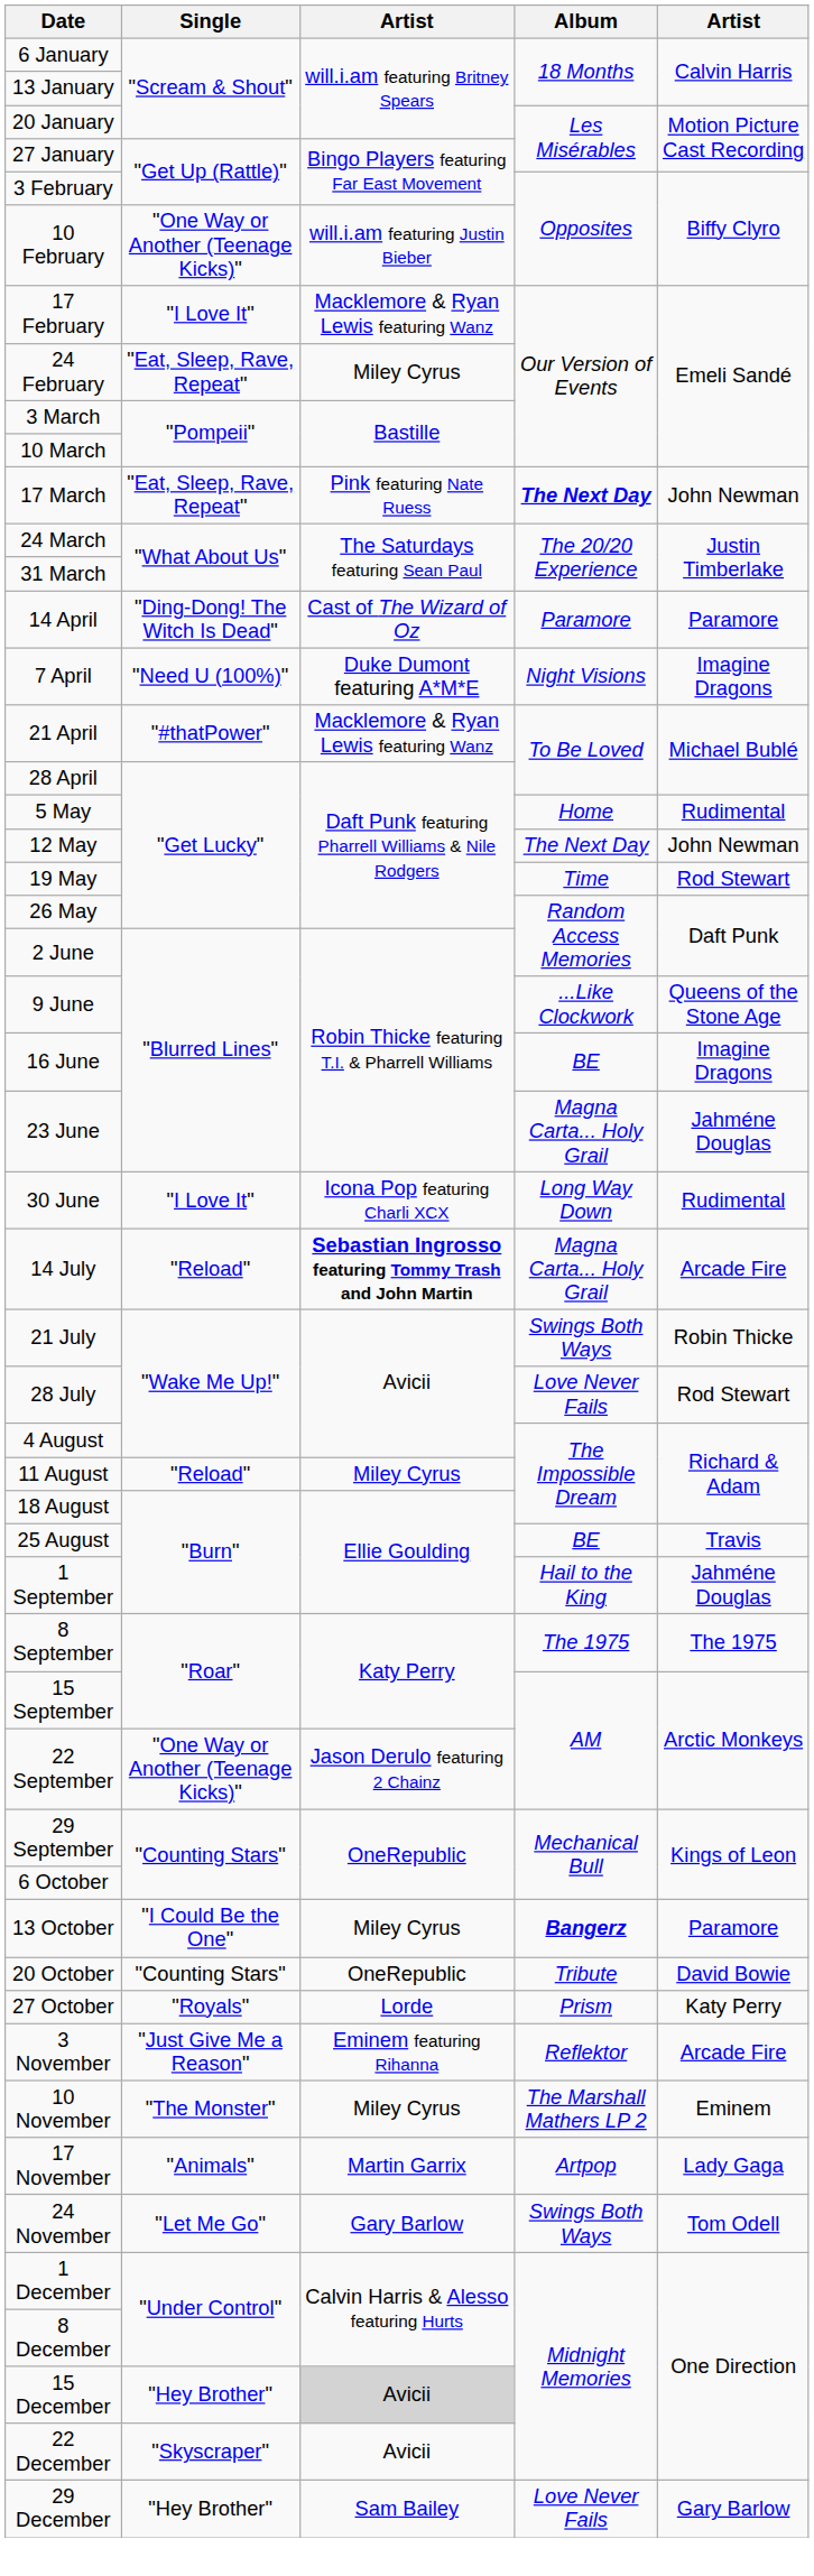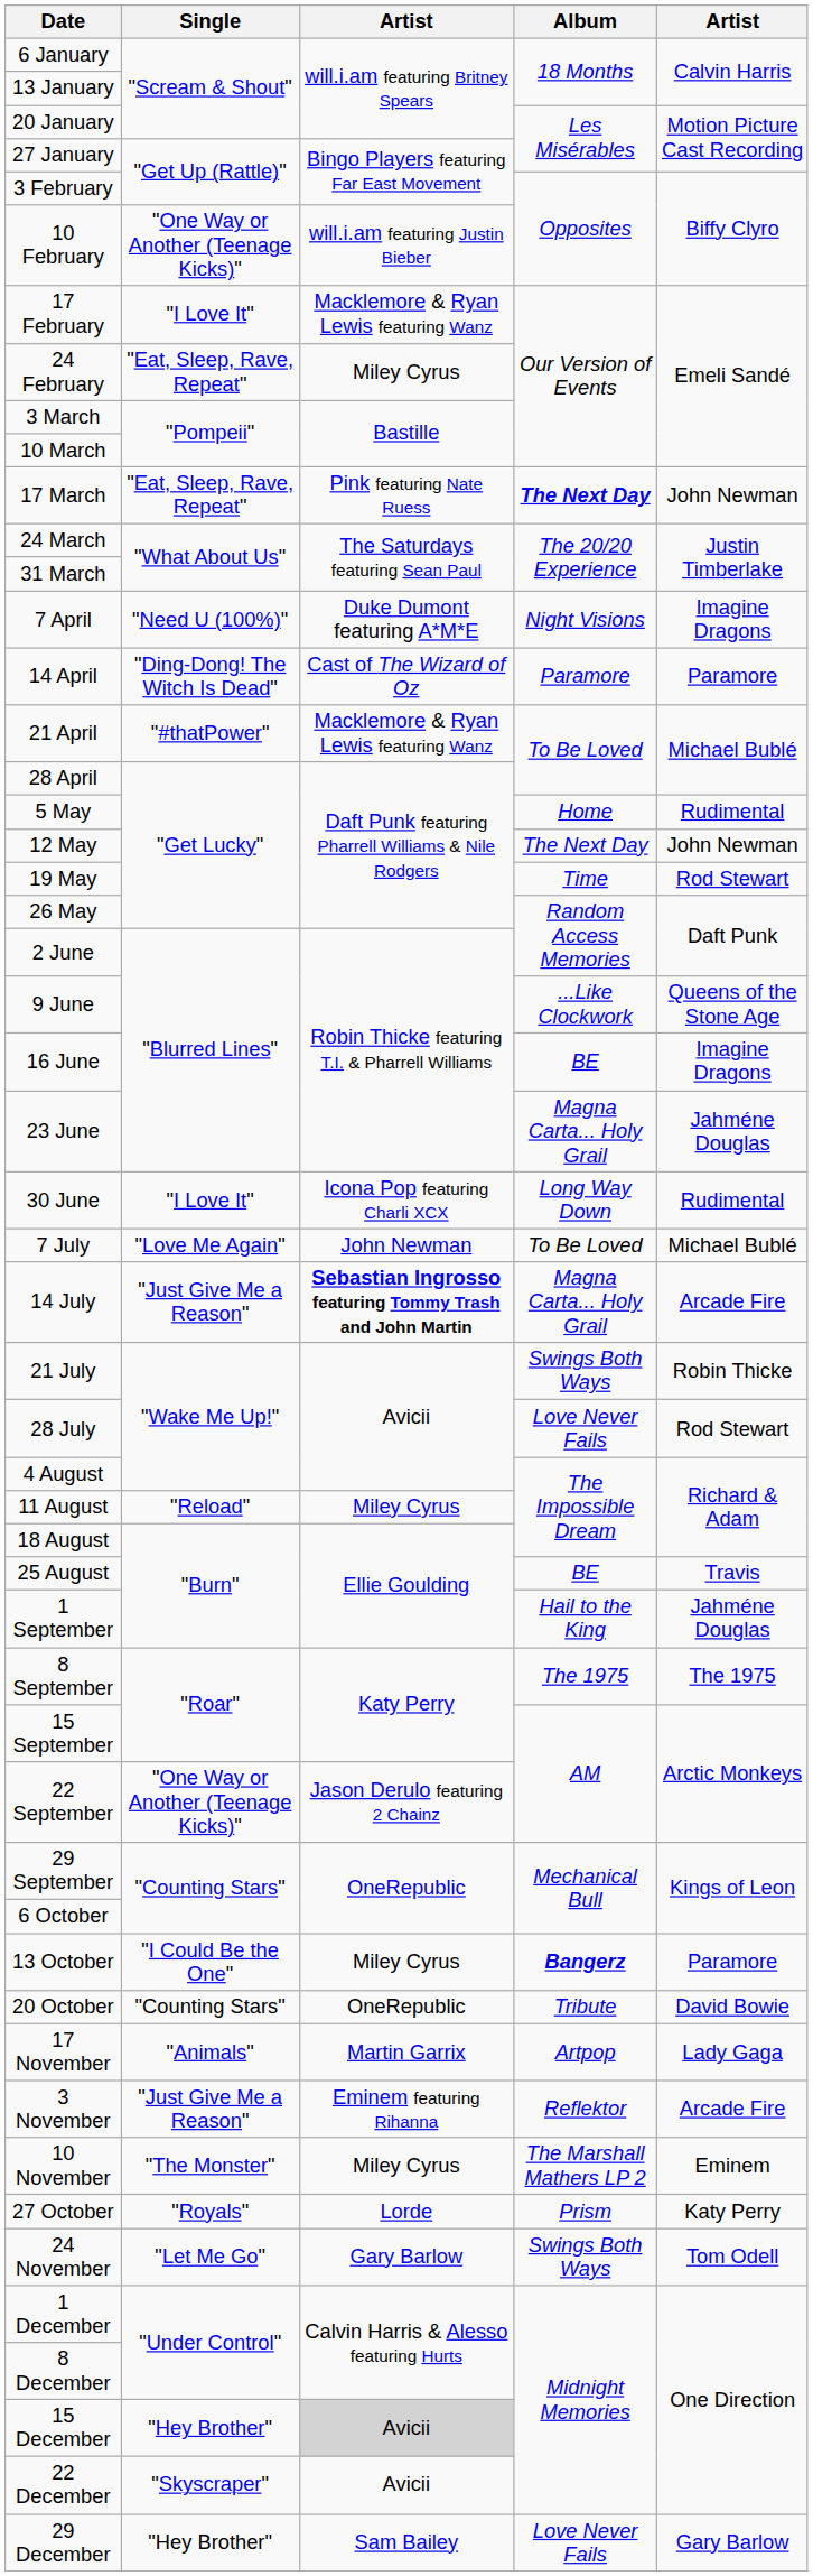 <table class="wikitable" style="font-size:97%; text-align:center;">
 <tr>
 <th>Date</th>
 <th>Single</th>
 <th>Artist</th>
 <th>Album</th>
 <th>Artist</th>
 </tr>
 <tr>
 <td>6 January</td>
 <td rowspan="3">"<a href='#'>Scream & Shout</a>"</td>
 <td rowspan="3"><a href='#'>will.i.am</a> <small> featuring <a href='#'>Britney Spears</a> </small></td>
 <td rowspan="2"><em><a href='#'>18 Months</a></em></td>
 <td rowspan="2"><a href='#'>Calvin Harris</a></td>
 </tr>
 <tr>
 <td>13 January</td>
 </tr>
 <tr>
 <td>20 January</td>
 <td rowspan="2"><em><a href='#'>Les Misérables</a></em></td>
 <td rowspan="2"><a href='#'>Motion Picture Cast Recording</a></td>
 </tr>
 <tr>
 <td>27 January</td>
 <td rowspan="2">"<a href='#'>Get Up (Rattle)</a>"</td>
 <td rowspan="2"><a href='#'>Bingo Players</a> <small> featuring <a href='#'>Far East Movement</a> </small></td>
 </tr>
 <tr>
 <td>3 February</td>
 <td rowspan="2"><em><a href='#'>Opposites</a></em></td>
 <td rowspan="2"><a href='#'>Biffy Clyro</a></td>
 </tr>
 <tr>
 <td>10 February</td>
 <td>"<a href='#'>One Way or Another (Teenage Kicks)</a>"</td>
 <td><a href='#'>will.i.am</a> <small> featuring <a href='#'>Justin Bieber</a> </small></td>
 </tr>
 <tr>
 <td>17 February</td>
 <td>"<a href='#'>I Love It</a>"</td>
 <td><a href='#'>Macklemore</a> & <a href='#'>Ryan Lewis</a> <small> featuring <a href='#'>Wanz</a> </small></td>
 <td rowspan="4"><em>Our Version of Events</em></td>
 <td rowspan="4">Emeli Sandé</td>
 </tr>
 <tr>
 <td>24 February</td>
 <td>"<a href='#'>Eat, Sleep, Rave, Repeat</a>"</td>
 <td>Miley Cyrus</td>
 </tr>
 <tr>
 <td>3 March</td>
 <td rowspan="2">"<a href='#'>Pompeii</a>"</td>
 <td rowspan="2"><a href='#'>Bastille</a></td>
 </tr>
 <tr>
 <td>10 March</td>
 </tr>
 <tr>
 <td>17 March</td>
 <td>"<a href='#'>Eat, Sleep, Rave, Repeat</a>"</td>
 <td><a href='#'>Pink</a> <small> featuring <a href='#'>Nate Ruess</a> </small></td>
 <td><strong><em><a href='#'>The Next Day</a></em></strong></td>
 <td>John Newman</td>
 </tr>
 <tr>
 <td>24 March</td>
 <td rowspan="2">"<a href='#'>What About Us</a>"</td>
 <td rowspan="2"><a href='#'>The Saturdays</a> <small> featuring <a href='#'>Sean Paul</a> </small></td>
 <td rowspan="2"><em><a href='#'>The 20/20 Experience</a></em></td>
 <td rowspan="2"><a href='#'>Justin Timberlake</a></td>
 </tr>
 <tr>
 <td>31 March</td>
 </tr>
 <tr>
+<td>7 April</td>
+<td>"<a href='#'>Need U (100%)</a>"</td>
+<td><a href='#'>Duke Dumont</a> featuring <a href='#'>A*M*E</a></td>
+<td><em><a href='#'>Night Visions</a></em></td>
+<td><a href='#'>Imagine Dragons</a></td>
+</tr>
+<tr>
 <td>14 April</td>
 <td>"<a href='#'>Ding-Dong! The Witch Is Dead</a>"</td>
 <td><a href='#'>Cast of <em>The Wizard of Oz</em></a></td>
 <td><em><a href='#'>Paramore</a></em></td>
 <td><a href='#'>Paramore</a></td>
-</tr>
-<tr>
-<td>7 April</td>
-<td>"<a href='#'>Need U (100%)</a>"</td>
-<td><a href='#'>Duke Dumont</a> featuring <a href='#'>A*M*E</a></td>
-<td><em><a href='#'>Night Visions</a></em></td>
-<td><a href='#'>Imagine Dragons</a></td>
 </tr>
 <tr>
 <td>21 April</td>
 <td>"<a href='#'>#thatPower</a>"</td>
 <td><a href='#'>Macklemore</a> & <a href='#'>Ryan Lewis</a> <small> featuring <a href='#'>Wanz</a> </small></td>
 <td rowspan="2"><em><a href='#'>To Be Loved</a></em></td>
 <td rowspan="2"><a href='#'>Michael Bublé</a></td>
 </tr>
 <tr>
 <td>28 April</td>
 <td rowspan="5">"<a href='#'>Get Lucky</a>"</td>
 <td rowspan="5"><a href='#'>Daft Punk</a> <small> featuring <a href='#'>Pharrell Williams</a> & <a href='#'>Nile Rodgers</a> </small></td>
 </tr>
 <tr>
 <td>5 May</td>
 <td><em><a href='#'>Home</a></em></td>
 <td><a href='#'>Rudimental</a></td>
 </tr>
 <tr>
 <td>12 May</td>
 <td><em><a href='#'>The Next Day</a></em></td>
 <td>John Newman</td>
 </tr>
 <tr>
 <td>19 May</td>
 <td><em><a href='#'>Time</a></em></td>
 <td><a href='#'>Rod Stewart</a></td>
 </tr>
 <tr>
 <td>26 May</td>
 <td rowspan="2"><em><a href='#'>Random Access Memories</a></em></td>
 <td rowspan="2">Daft Punk</td>
 </tr>
 <tr>
 <td>2 June</td>
 <td rowspan="4">"<a href='#'>Blurred Lines</a>"</td>
 <td rowspan="4"><a href='#'>Robin Thicke</a> <small> featuring <a href='#'>T.I.</a> & Pharrell Williams </small></td>
 </tr>
 <tr>
 <td>9 June</td>
 <td><em><a href='#'>...Like Clockwork</a></em></td>
 <td><a href='#'>Queens of the Stone Age</a></td>
 </tr>
 <tr>
 <td>16 June</td>
 <td><em><a href='#'>BE</a></em></td>
 <td><a href='#'>Imagine Dragons</a></td>
 </tr>
 <tr>
 <td>23 June</td>
 <td><em><a href='#'>Magna Carta... Holy Grail</a></em></td>
 <td><a href='#'>Jahméne Douglas</a></td>
 </tr>
 <tr>
 <td>30 June</td>
 <td>"<a href='#'>I Love It</a>"</td>
 <td><a href='#'>Icona Pop</a> <small> featuring <a href='#'>Charli XCX</a> </small></td>
 <td><em><a href='#'>Long Way Down</a></em></td>
 <td><a href='#'>Rudimental</a></td>
 </tr>
 <tr>
+<td>7 July</td>
+<td>"<a href='#'>Love Me Again</a>"</td>
+<td><a href='#'>John Newman</a></td>
+<td><em>To Be Loved</em></td>
+<td>Michael Bublé</td>
+</tr>
+<tr>
 <td>14 July</td>
-<td>"<a href='#'>Reload</a>"</td>
+<td>"<a href='#'>Just Give Me a Reason</a>"</td>
 <td><strong><a href='#'>Sebastian Ingrosso</a> <small> featuring <a href='#'>Tommy Trash</a> and John Martin </small></strong></td>
 <td><em><a href='#'>Magna Carta... Holy Grail</a></em></td>
 <td><a href='#'>Arcade Fire</a></td>
 </tr>
 <tr>
 <td>21 July</td>
 <td rowspan="3">"<a href='#'>Wake Me Up!</a>"</td>
 <td rowspan="3">Avicii</td>
 <td><em><a href='#'>Swings Both Ways</a></em></td>
 <td>Robin Thicke</td>
 </tr>
 <tr>
 <td>28 July</td>
 <td><em><a href='#'>Love Never Fails</a></em></td>
 <td>Rod Stewart</td>
 </tr>
 <tr>
 <td>4 August</td>
 <td rowspan="3"><em><a href='#'>The Impossible Dream</a></em></td>
 <td rowspan="3"><a href='#'>Richard & Adam</a></td>
 </tr>
 <tr>
 <td>11 August</td>
 <td>"<a href='#'>Reload</a>"</td>
 <td><a href='#'>Miley Cyrus</a></td>
 </tr>
 <tr>
 <td>18 August</td>
 <td rowspan="3">"<a href='#'>Burn</a>"</td>
 <td rowspan="3"><a href='#'>Ellie Goulding</a></td>
 </tr>
 <tr>
 <td>25 August</td>
 <td><em><a href='#'>BE</a></em></td>
 <td><a href='#'>Travis</a></td>
 </tr>
 <tr>
 <td>1 September</td>
 <td><em><a href='#'>Hail to the King</a></em></td>
 <td><a href='#'>Jahméne Douglas</a></td>
 </tr>
 <tr>
 <td>8 September</td>
 <td rowspan="2">"<a href='#'>Roar</a>"</td>
 <td rowspan="2"><a href='#'>Katy Perry</a></td>
 <td><em><a href='#'>The 1975</a></em></td>
 <td><a href='#'>The 1975</a></td>
 </tr>
 <tr>
 <td>15 September</td>
 <td rowspan="2"><em><a href='#'>AM</a></em></td>
 <td rowspan="2"><a href='#'>Arctic Monkeys</a></td>
 </tr>
 <tr>
 <td>22 September</td>
 <td>"<a href='#'>One Way or Another (Teenage Kicks)</a>"</td>
 <td><a href='#'>Jason Derulo</a> <small> featuring <a href='#'>2 Chainz</a> </small></td>
 </tr>
 <tr>
 <td>29 September</td>
 <td rowspan="2">"<a href='#'>Counting Stars</a>"</td>
 <td rowspan="2"><a href='#'>OneRepublic</a></td>
 <td rowspan="2"><em><a href='#'>Mechanical Bull</a></em></td>
 <td rowspan="2"><a href='#'>Kings of Leon</a></td>
 </tr>
 <tr>
 <td>6 October</td>
 </tr>
 <tr>
 <td>13 October</td>
 <td>"<a href='#'>I Could Be the One</a>"</td>
 <td>Miley Cyrus</td>
 <td><strong><em><a href='#'>Bangerz</a></em></strong></td>
 <td><a href='#'>Paramore</a></td>
 </tr>
 <tr>
 <td>20 October</td>
 <td>"Counting Stars"</td>
 <td>OneRepublic</td>
 <td><em><a href='#'>Tribute</a></em></td>
 <td><a href='#'>David Bowie</a></td>
 </tr>
 <tr>
-<td>27 October</td>
-<td>"<a href='#'>Royals</a>"</td>
-<td><a href='#'>Lorde</a></td>
-<td><em><a href='#'>Prism</a></em></td>
-<td>Katy Perry</td>
+<td>17 November</td>
+<td>"<a href='#'>Animals</a>"</td>
+<td><a href='#'>Martin Garrix</a></td>
+<td><em><a href='#'>Artpop</a></em></td>
+<td><a href='#'>Lady Gaga</a></td>
 </tr>
 <tr>
 <td>3 November</td>
 <td>"<a href='#'>Just Give Me a Reason</a>"</td>
 <td><a href='#'>Eminem</a> <small> featuring <a href='#'>Rihanna</a> </small></td>
 <td><em><a href='#'>Reflektor</a></em></td>
 <td><a href='#'>Arcade Fire</a></td>
 </tr>
 <tr>
 <td>10 November</td>
 <td>"<a href='#'>The Monster</a>"</td>
 <td>Miley Cyrus</td>
 <td><em><a href='#'>The Marshall Mathers LP 2</a></em></td>
 <td>Eminem</td>
 </tr>
 <tr>
-<td>17 November</td>
-<td>"<a href='#'>Animals</a>"</td>
-<td><a href='#'>Martin Garrix</a></td>
-<td><em><a href='#'>Artpop</a></em></td>
-<td><a href='#'>Lady Gaga</a></td>
+<td>27 October</td>
+<td>"<a href='#'>Royals</a>"</td>
+<td><a href='#'>Lorde</a></td>
+<td><em><a href='#'>Prism</a></em></td>
+<td>Katy Perry</td>
 </tr>
 <tr>
 <td>24 November</td>
 <td>"<a href='#'>Let Me Go</a>"</td>
 <td><a href='#'>Gary Barlow</a></td>
 <td><em><a href='#'>Swings Both Ways</a></em></td>
 <td><a href='#'>Tom Odell</a></td>
 </tr>
 <tr>
 <td>1 December</td>
 <td rowspan="2">"<a href='#'>Under Control</a>"</td>
 <td rowspan="2">Calvin Harris & <a href='#'>Alesso</a> <small> featuring <a href='#'>Hurts</a> </small></td>
 <td rowspan="4"><em><a href='#'>Midnight Memories</a></em></td>
 <td rowspan="4">One Direction</td>
 </tr>
 <tr>
 <td>8 December</td>
 </tr>
 <tr>
 <td>15 December</td>
 <td>"<a href='#'>Hey Brother</a>"</td>
 <td style="background: lightgrey;">Avicii</td>
 </tr>
 <tr>
 <td>22 December</td>
 <td>"<a href='#'>Skyscraper</a>"</td>
 <td>Avicii</td>
 </tr>
 <tr>
 <td>29 December</td>
 <td>"Hey Brother"</td>
 <td><a href='#'>Sam Bailey</a></td>
 <td><em><a href='#'>Love Never Fails</a></em></td>
 <td><a href='#'>Gary Barlow</a></td>
 </tr>
 <tr>
 </tr>
 </table>
